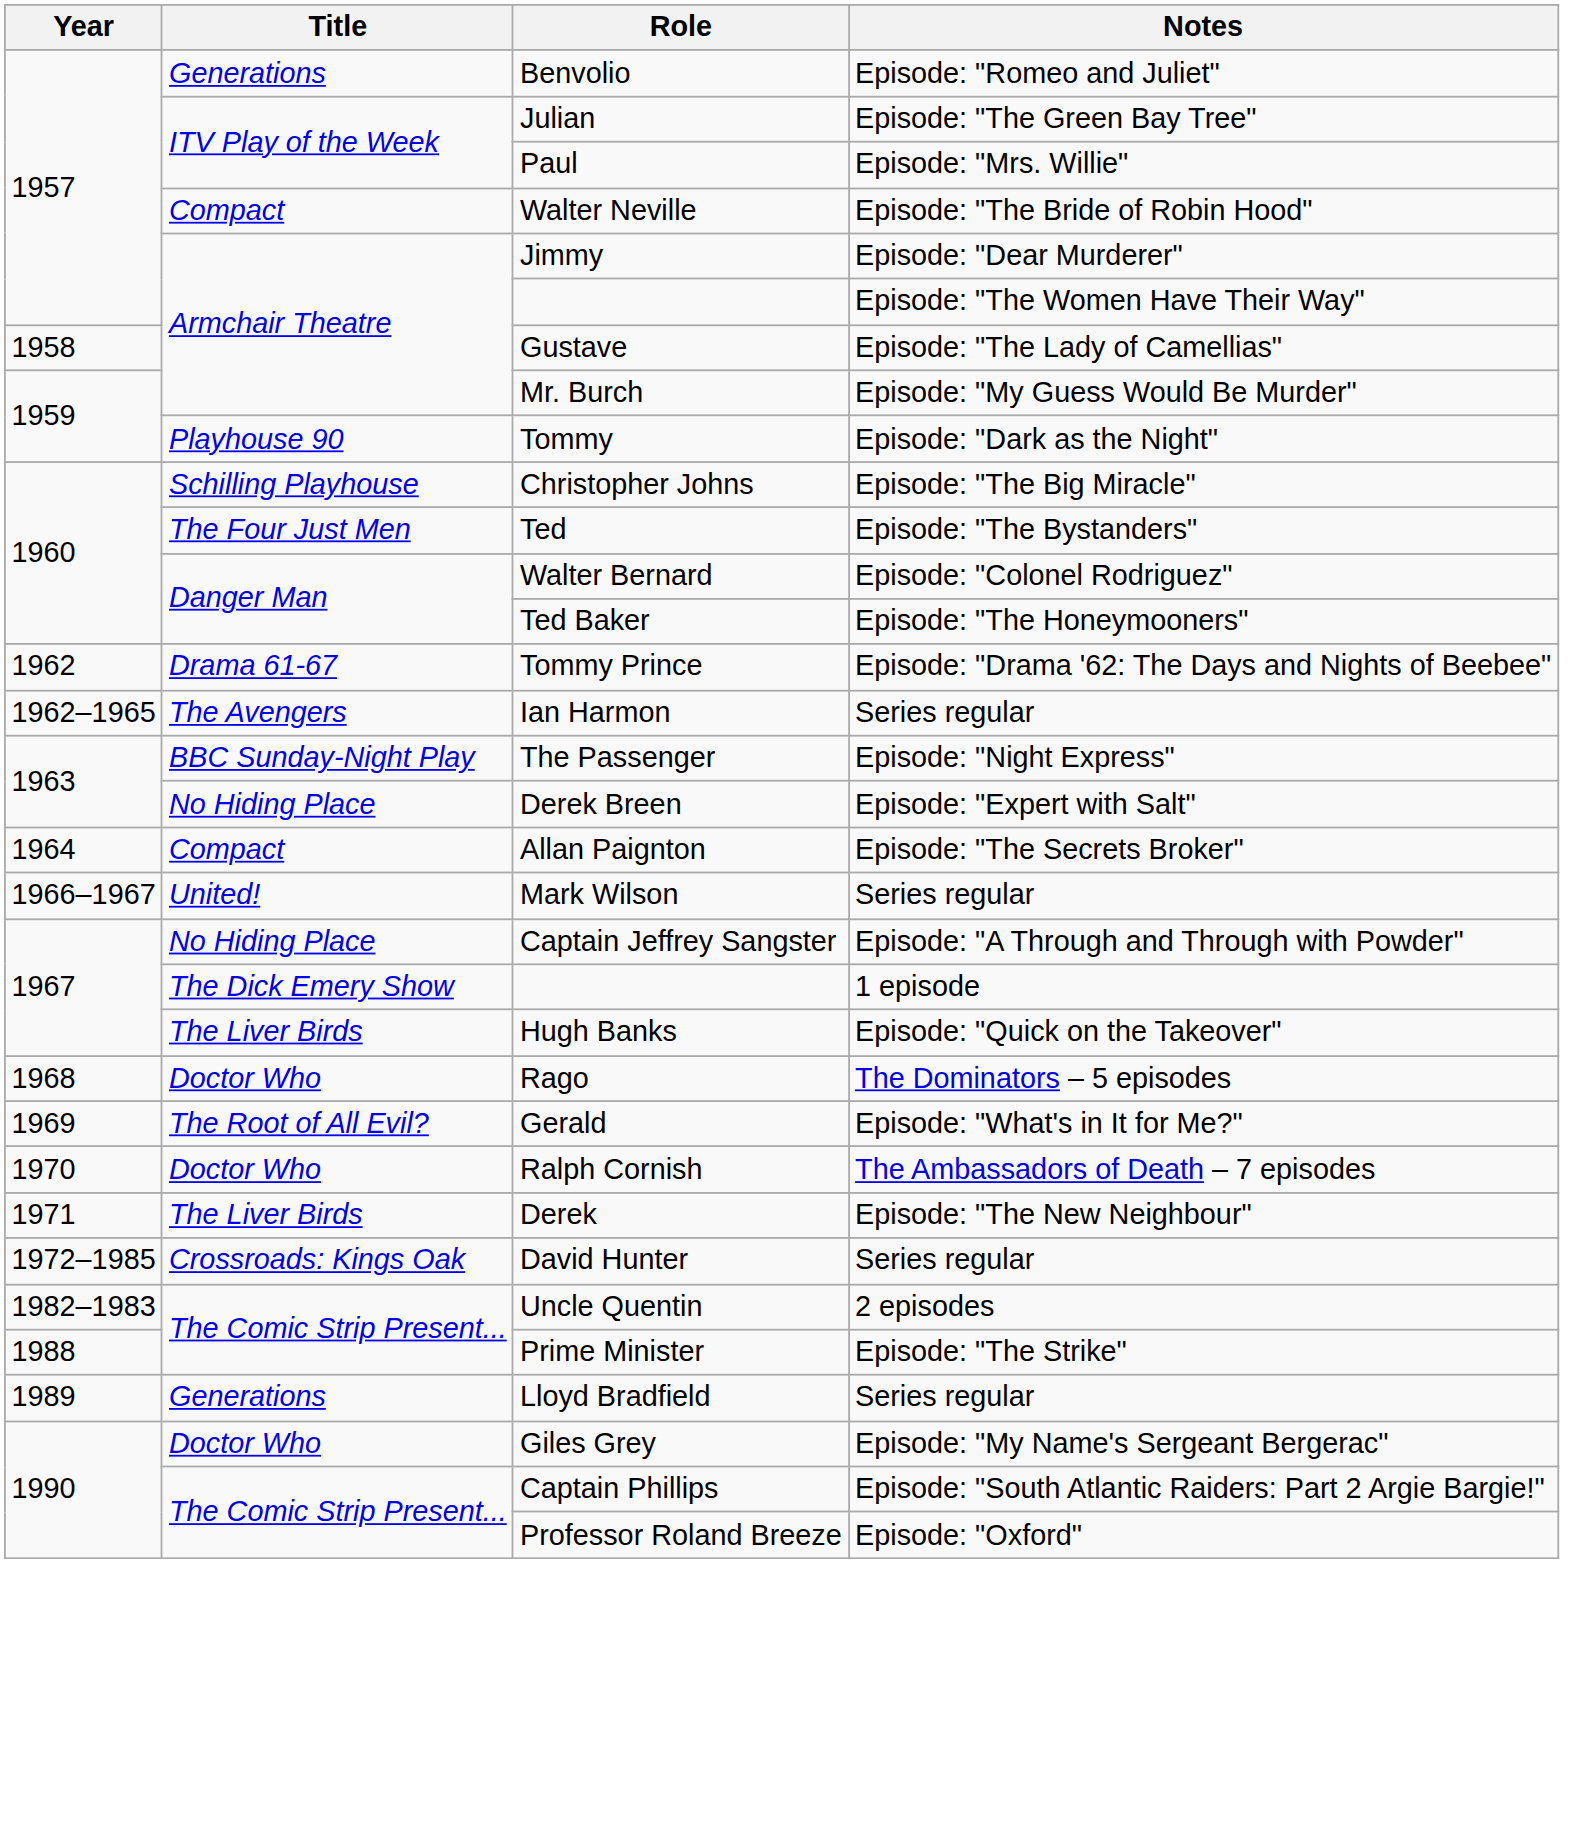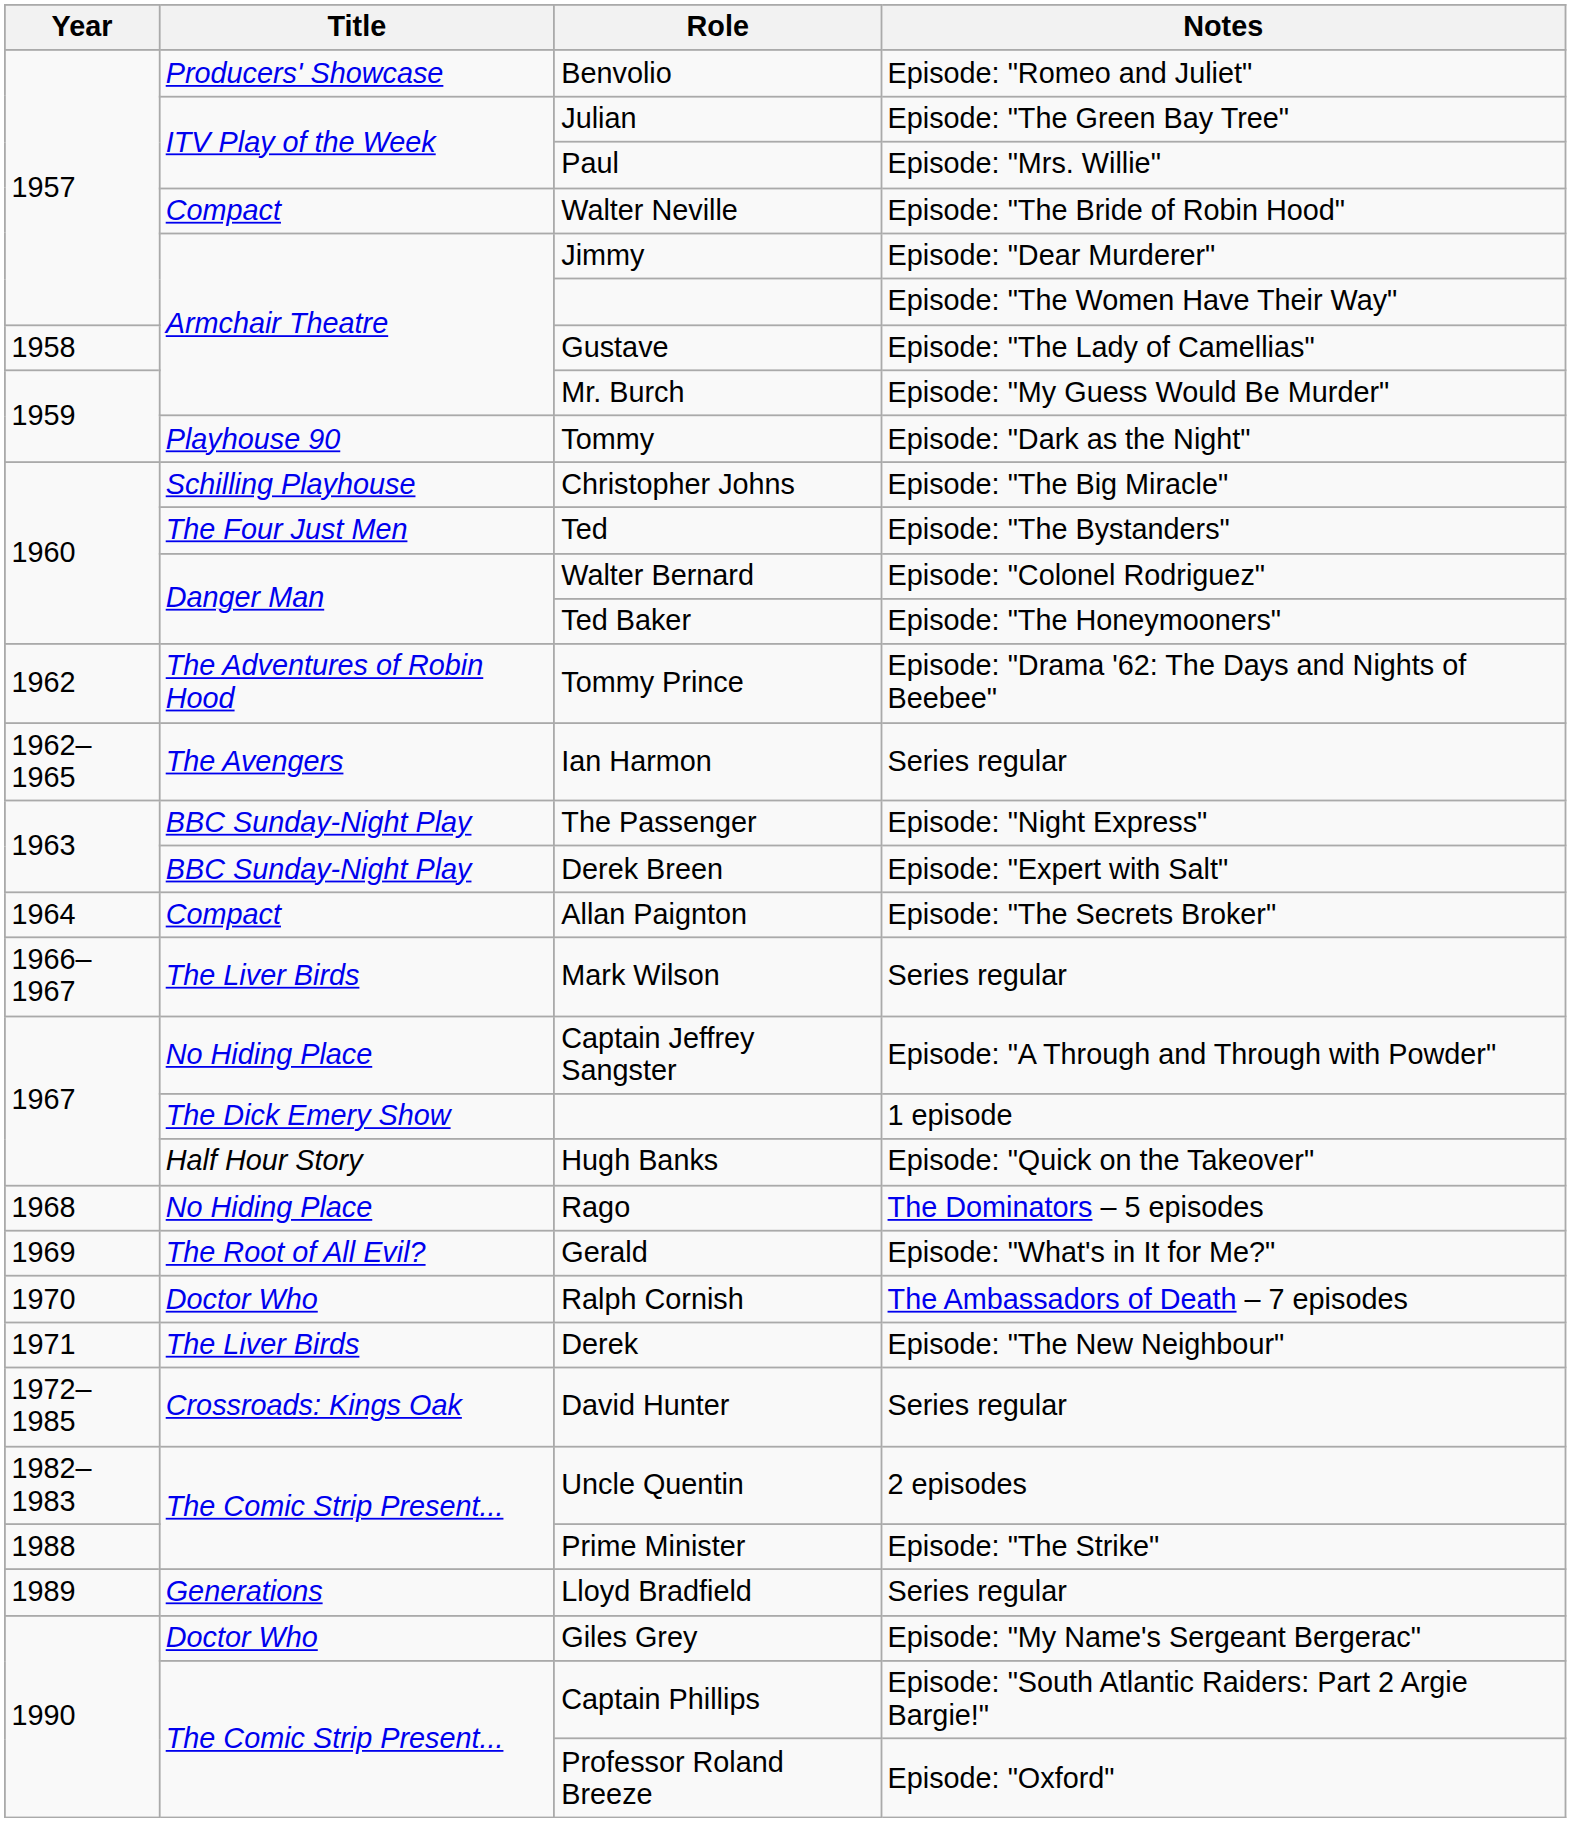 <table class="wikitable">
 <tr>
 <th>Year</th>
 <th>Title</th>
 <th>Role</th>
 <th>Notes</th>
 </tr>
 <tr>
 <td rowspan="6">1957</td>
-<td><em><a href='#'>Generations</a></em></td>
+<td><em><a href='#'>Producers' Showcase</a></em></td>
 <td>Benvolio</td>
 <td>Episode: "Romeo and Juliet"</td>
 </tr>
 <tr>
 <td rowspan="2"><em><a href='#'>ITV Play of the Week</a></em></td>
 <td>Julian</td>
 <td>Episode: "The Green Bay Tree"</td>
 </tr>
 <tr>
 <td>Paul</td>
 <td>Episode: "Mrs. Willie"</td>
 </tr>
 <tr>
 <td><em><a href='#'>Compact</a></em></td>
 <td>Walter Neville</td>
 <td>Episode: "The Bride of Robin Hood"</td>
 </tr>
 <tr>
 <td rowspan="4"><em><a href='#'>Armchair Theatre</a></em></td>
 <td>Jimmy</td>
 <td>Episode: "Dear Murderer"</td>
 </tr>
 <tr>
 <td></td>
 <td>Episode: "The Women Have Their Way"</td>
 </tr>
 <tr>
 <td>1958</td>
 <td>Gustave</td>
 <td>Episode: "The Lady of Camellias"</td>
 </tr>
 <tr>
 <td rowspan="2">1959</td>
 <td>Mr. Burch</td>
 <td>Episode: "My Guess Would Be Murder"</td>
 </tr>
 <tr>
 <td><em><a href='#'>Playhouse 90</a></em></td>
 <td>Tommy</td>
 <td>Episode: "Dark as the Night"</td>
 </tr>
 <tr>
 <td rowspan="4">1960</td>
 <td><em><a href='#'>Schilling Playhouse</a></em></td>
 <td>Christopher Johns</td>
 <td>Episode: "The Big Miracle"</td>
 </tr>
 <tr>
 <td><em><a href='#'>The Four Just Men</a></em></td>
 <td>Ted</td>
 <td>Episode: "The Bystanders"</td>
 </tr>
 <tr>
 <td rowspan="2"><em><a href='#'>Danger Man</a></em></td>
 <td>Walter Bernard</td>
 <td>Episode: "Colonel Rodriguez"</td>
 </tr>
 <tr>
 <td>Ted Baker</td>
 <td>Episode: "The Honeymooners"</td>
 </tr>
 <tr>
 <td>1962</td>
-<td><em><a href='#'>Drama 61-67</a></em></td>
+<td><em><a href='#'>The Adventures of Robin Hood</a></em></td>
 <td>Tommy Prince</td>
 <td>Episode: "Drama '62: The Days and Nights of Beebee"</td>
 </tr>
 <tr>
 <td>1962–1965</td>
 <td><em><a href='#'>The Avengers</a></em></td>
 <td>Ian Harmon</td>
 <td>Series regular</td>
 </tr>
 <tr>
 <td rowspan="2">1963</td>
 <td><em><a href='#'>BBC Sunday-Night Play</a></em></td>
 <td>The Passenger</td>
 <td>Episode: "Night Express"</td>
 </tr>
 <tr>
-<td><em><a href='#'>No Hiding Place</a></em></td>
+<td><em><a href='#'>BBC Sunday-Night Play</a></em></td>
 <td>Derek Breen</td>
 <td>Episode: "Expert with Salt"</td>
 </tr>
 <tr>
 <td>1964</td>
 <td><em><a href='#'>Compact</a></em></td>
 <td>Allan Paignton</td>
 <td>Episode: "The Secrets Broker"</td>
 </tr>
 <tr>
 <td>1966–1967</td>
-<td><em><a href='#'>United!</a></em></td>
+<td><em><a href='#'>The Liver Birds</a></em></td>
 <td>Mark Wilson</td>
 <td>Series regular</td>
 </tr>
 <tr>
 <td rowspan="3">1967</td>
 <td><em><a href='#'>No Hiding Place</a></em></td>
 <td>Captain Jeffrey Sangster</td>
 <td>Episode: "A Through and Through with Powder"</td>
 </tr>
 <tr>
 <td><em><a href='#'>The Dick Emery Show</a></em></td>
 <td></td>
 <td>1 episode</td>
 </tr>
 <tr>
-<td><em><a href='#'>The Liver Birds</a></em></td>
+<td><em>Half Hour Story</em></td>
 <td>Hugh Banks</td>
 <td>Episode: "Quick on the Takeover"</td>
 </tr>
 <tr>
 <td>1968</td>
-<td><em><a href='#'>Doctor Who</a></em></td>
+<td><em><a href='#'>No Hiding Place</a></em></td>
 <td>Rago</td>
 <td><a href='#'>The Dominators</a> – 5 episodes</td>
 </tr>
 <tr>
 <td>1969</td>
 <td><em><a href='#'>The Root of All Evil?</a></em></td>
 <td>Gerald</td>
 <td>Episode: "What's in It for Me?"</td>
 </tr>
 <tr>
 <td>1970</td>
 <td><em><a href='#'>Doctor Who</a></em></td>
 <td>Ralph Cornish</td>
 <td><a href='#'>The Ambassadors of Death</a> – 7 episodes</td>
 </tr>
 <tr>
 <td>1971</td>
 <td><em><a href='#'>The Liver Birds</a></em></td>
 <td>Derek</td>
 <td>Episode: "The New Neighbour"</td>
 </tr>
 <tr>
 <td>1972–1985</td>
 <td><em><a href='#'>Crossroads: Kings Oak</a></em></td>
 <td>David Hunter</td>
 <td>Series regular</td>
 </tr>
 <tr>
 <td>1982–1983</td>
 <td rowspan="2"><em><a href='#'>The Comic Strip Present...</a></em></td>
 <td>Uncle Quentin</td>
 <td>2 episodes</td>
 </tr>
 <tr>
 <td>1988</td>
 <td>Prime Minister</td>
 <td>Episode: "The Strike"</td>
 </tr>
 <tr>
 <td>1989</td>
 <td><em><a href='#'>Generations</a></em></td>
 <td>Lloyd Bradfield</td>
 <td>Series regular</td>
 </tr>
 <tr>
 <td rowspan="3">1990</td>
 <td><em><a href='#'>Doctor Who</a></em></td>
 <td>Giles Grey</td>
 <td>Episode: "My Name's Sergeant Bergerac"</td>
 </tr>
 <tr>
 <td rowspan="2"><em><a href='#'>The Comic Strip Present...</a></em></td>
 <td>Captain Phillips</td>
 <td>Episode: "South Atlantic Raiders: Part 2 Argie Bargie!"</td>
 </tr>
 <tr>
 <td>Professor Roland Breeze</td>
 <td>Episode: "Oxford"</td>
 </tr>
 </table>
